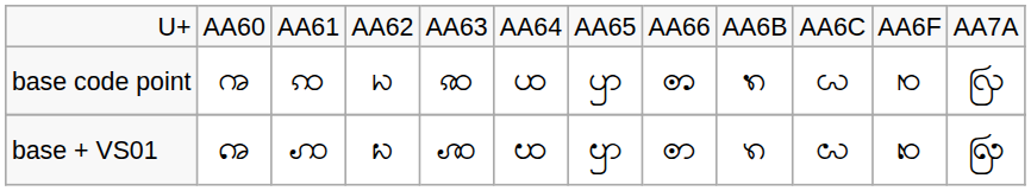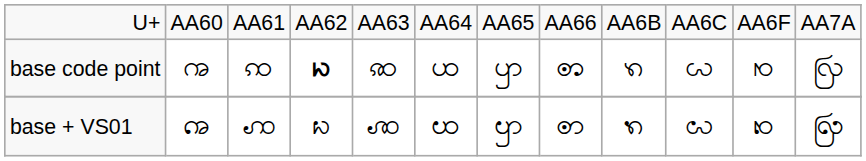 <table class="wikitable nounderlines" style="border-collapse:collapse;background:#FFFFFF;font-size:large;text-align:center">
 <tr style="background:#F8F8F8;font-size:small">
 <td style="text-align:right">U+</td>
 <td>AA60</td>
 <td>AA61</td>
 <td>AA62</td>
 <td>AA63</td>
 <td>AA64</td>
 <td>AA65</td>
 <td>AA66</td>
 <td>AA6B</td>
 <td>AA6C</td>
 <td>AA6F</td>
 <td>AA7A</td>
 </tr>
 <tr>
 <td style="background:#F8F8F8;font-size:small;text-align:left">base code point</td>
 <td>ꩠ</td>
 <td>ꩡ</td>
-<td>ꩢ</td>
+<td><strong>ꩢ</strong></td>
 <td>ꩣ</td>
 <td>ꩤ</td>
 <td>ꩥ</td>
 <td>ꩦ&#xfe00;</td>
-<td>ꩫ&#xfe00;</td>
+<td>ꩫ</td>
 <td>ꩬ</td>
 <td>ꩯ</td>
 <td>ꩺ</td>
 </tr>
 <tr>
 </tr>
 <tr>
 <td style="background:#F8F8F8;font-size:small;text-align:left">base + VS01</td>
 <td>ꩠ&#xfe00;</td>
 <td>ꩡ&#xfe00;</td>
 <td>ꩢ&#xfe00;</td>
 <td>ꩣ&#xfe00;</td>
 <td>ꩤ&#xfe00;</td>
 <td>ꩥ&#xfe00;</td>
 <td>ꩦ</td>
-<td>ꩫ</td>
+<td>ꩫ&#xfe00;</td>
 <td>ꩬ&#xfe00;</td>
 <td>ꩯ&#xfe00;</td>
 <td>ꩺ&#xfe00;</td>
 </tr>
 </table>
